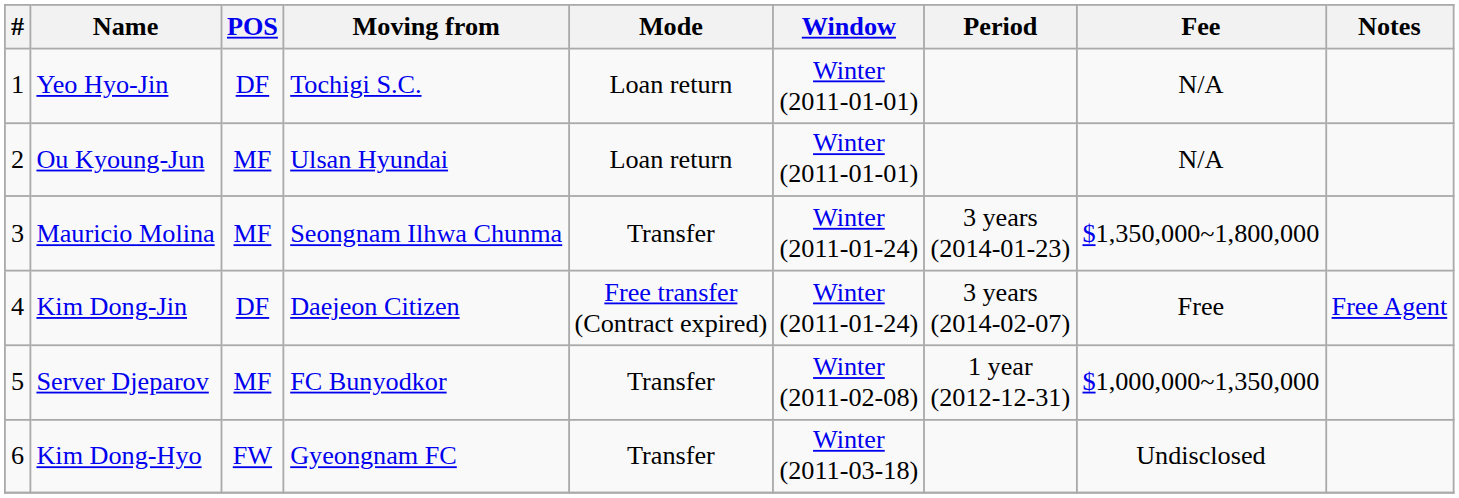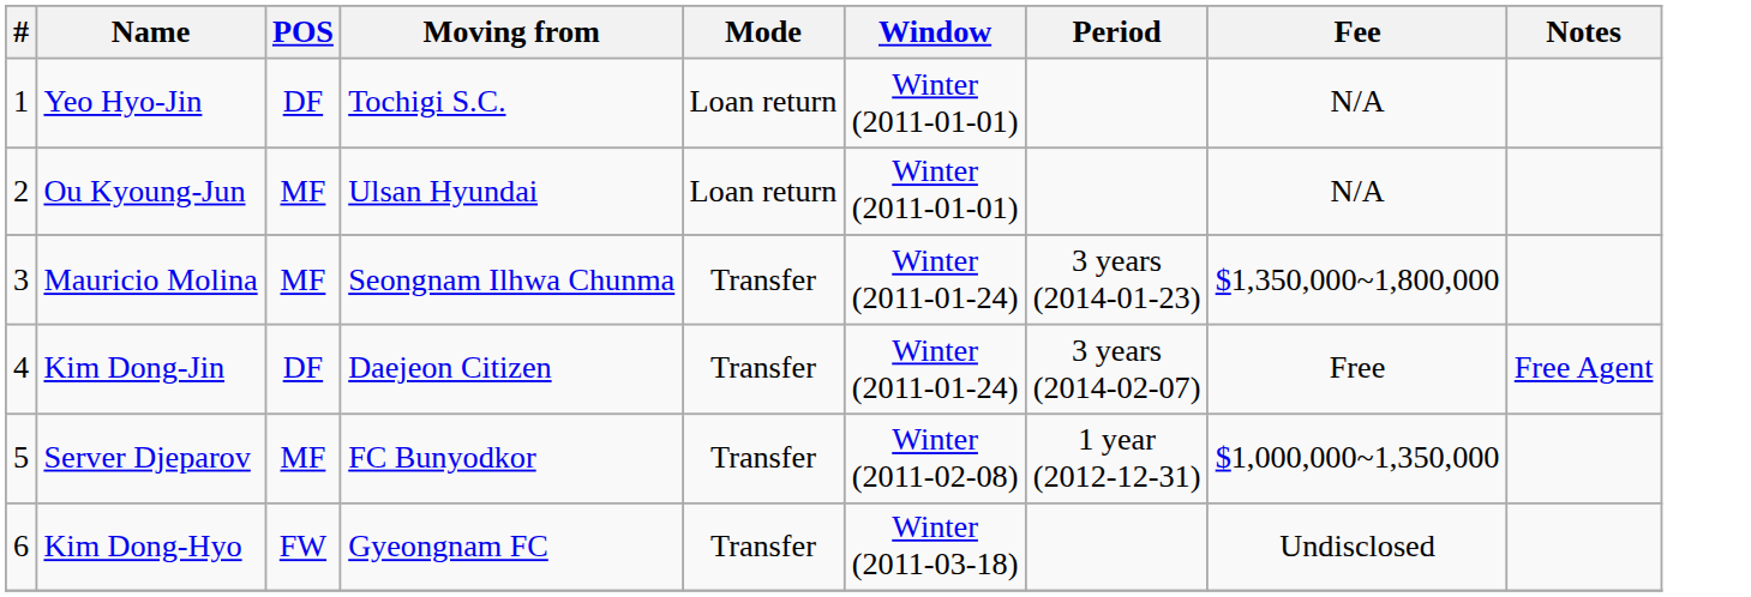 <table class="wikitable sortable" style="text-align: center; font-size:90%;">
 <tr>
 <th>#</th>
 <th>Name</th>
 <th><a href='#'>POS</a></th>
 <th>Moving from</th>
 <th>Mode</th>
 <th><a href='#'>Window</a></th>
 <th>Period</th>
 <th>Fee</th>
 <th>Notes</th>
 </tr>
 <tr>
 <td>1</td>
 <td align=left> <a href='#'>Yeo Hyo-Jin</a></td>
 <td><a href='#'>DF</a></td>
 <td align=left> <a href='#'>Tochigi S.C.</a></td>
 <td>Loan return</td>
 <td><a href='#'>Winter</a><br>(2011-01-01)</td>
 <td></td>
 <td>N/A</td>
 <td></td>
 </tr>
 <tr>
 <td>2</td>
 <td align=left> <a href='#'>Ou Kyoung-Jun</a></td>
 <td><a href='#'>MF</a></td>
 <td align=left> <a href='#'>Ulsan Hyundai</a></td>
 <td>Loan return</td>
 <td><a href='#'>Winter</a><br>(2011-01-01)</td>
 <td></td>
 <td>N/A</td>
 <td></td>
 </tr>
 <tr>
 <td>3</td>
 <td align=left> <a href='#'>Mauricio Molina</a></td>
 <td><a href='#'>MF</a></td>
 <td align=left> <a href='#'>Seongnam Ilhwa Chunma</a></td>
 <td>Transfer</td>
 <td><a href='#'>Winter</a><br>(2011-01-24)</td>
 <td>3 years<br>(2014-01-23)</td>
 <td><a href='#'>$</a>1,350,000~1,800,000</td>
 <td></td>
 </tr>
 <tr>
 <td>4</td>
 <td align=left> <a href='#'>Kim Dong-Jin</a></td>
 <td><a href='#'>DF</a></td>
 <td align=left> <a href='#'>Daejeon Citizen</a></td>
-<td><a href='#'>Free transfer</a><br>(Contract expired)</td>
+<td>Transfer</td>
 <td><a href='#'>Winter</a><br>(2011-01-24)</td>
 <td>3 years<br>(2014-02-07)</td>
 <td>Free</td>
 <td><a href='#'>Free Agent</a></td>
 </tr>
 <tr>
 <td>5</td>
 <td align=left> <a href='#'>Server Djeparov</a></td>
 <td><a href='#'>MF</a></td>
 <td align=left> <a href='#'>FC Bunyodkor</a></td>
 <td>Transfer</td>
 <td><a href='#'>Winter</a><br>(2011-02-08)</td>
 <td>1 year<br>(2012-12-31)</td>
 <td><a href='#'>$</a>1,000,000~1,350,000</td>
 <td></td>
 </tr>
 <tr>
 <td>6</td>
 <td align=left> <a href='#'>Kim Dong-Hyo</a></td>
 <td><a href='#'>FW</a></td>
 <td align=left> <a href='#'>Gyeongnam FC</a></td>
 <td>Transfer</td>
 <td><a href='#'>Winter</a><br>(2011-03-18)</td>
 <td></td>
 <td>Undisclosed</td>
 <td></td>
 </tr>
 <tr>
 </tr>
 </table>
